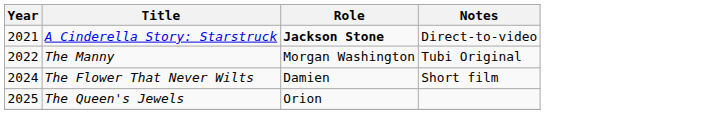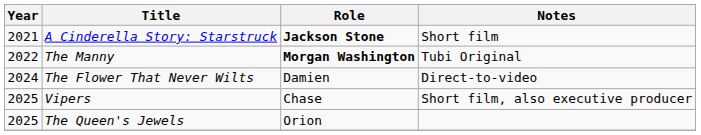 <table class="wikitable sortable">
 <tr>
 <th>Year</th>
 <th>Title</th>
 <th>Role</th>
 <th class="unsortable">Notes</th>
 </tr>
 <tr>
 <td>2021</td>
 <td><em><a href='#'>A Cinderella Story: Starstruck</a></em></td>
 <td><strong>Jackson Stone</strong></td>
-<td>Direct-to-video</td>
+<td>Short film</td>
 </tr>
 <tr>
 <td>2022</td>
 <td><em>The Manny</em></td>
-<td>Morgan Washington</td>
+<td><strong>Morgan Washington</strong></td>
 <td>Tubi Original</td>
 </tr>
 <tr>
 <td>2024</td>
 <td><em>The Flower That Never Wilts</em></td>
 <td>Damien</td>
-<td>Short film</td>
+<td>Direct-to-video</td>
+</tr>
+<tr>
+<td>2025</td>
+<td><em>Vipers</em></td>
+<td>Chase</td>
+<td>Short film, also executive producer</td>
 </tr>
 <tr>
 <td>2025</td>
 <td><em>The Queen's Jewels</em></td>
 <td>Orion</td>
 <td></td>
 </tr>
 <tr>
 </tr>
 </table>
